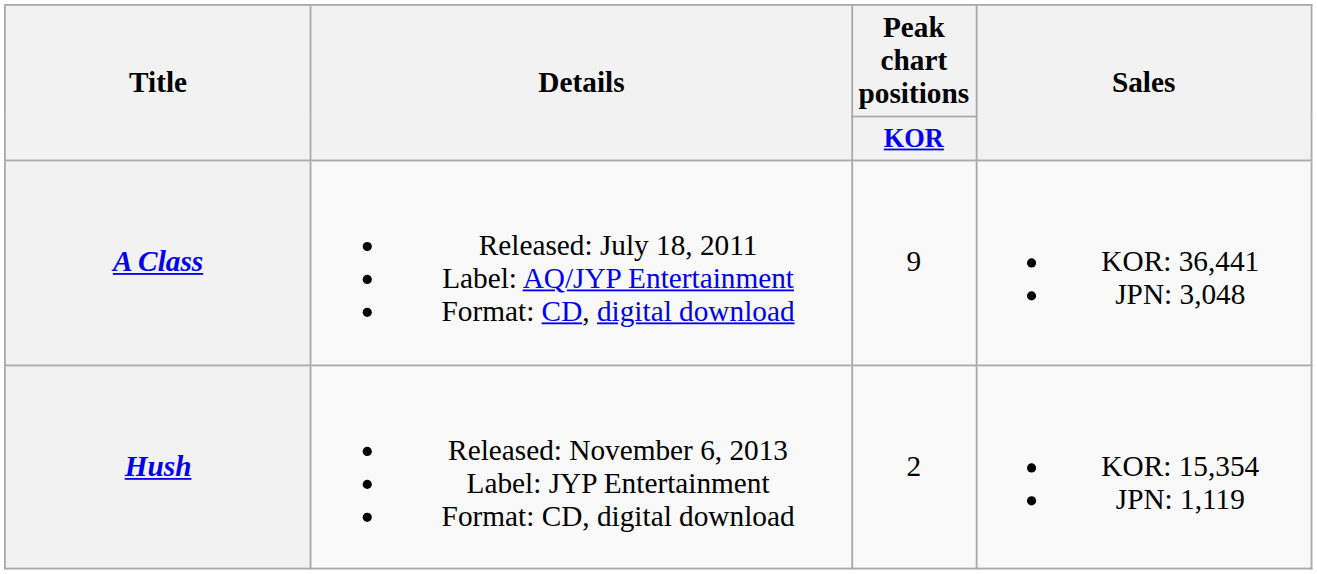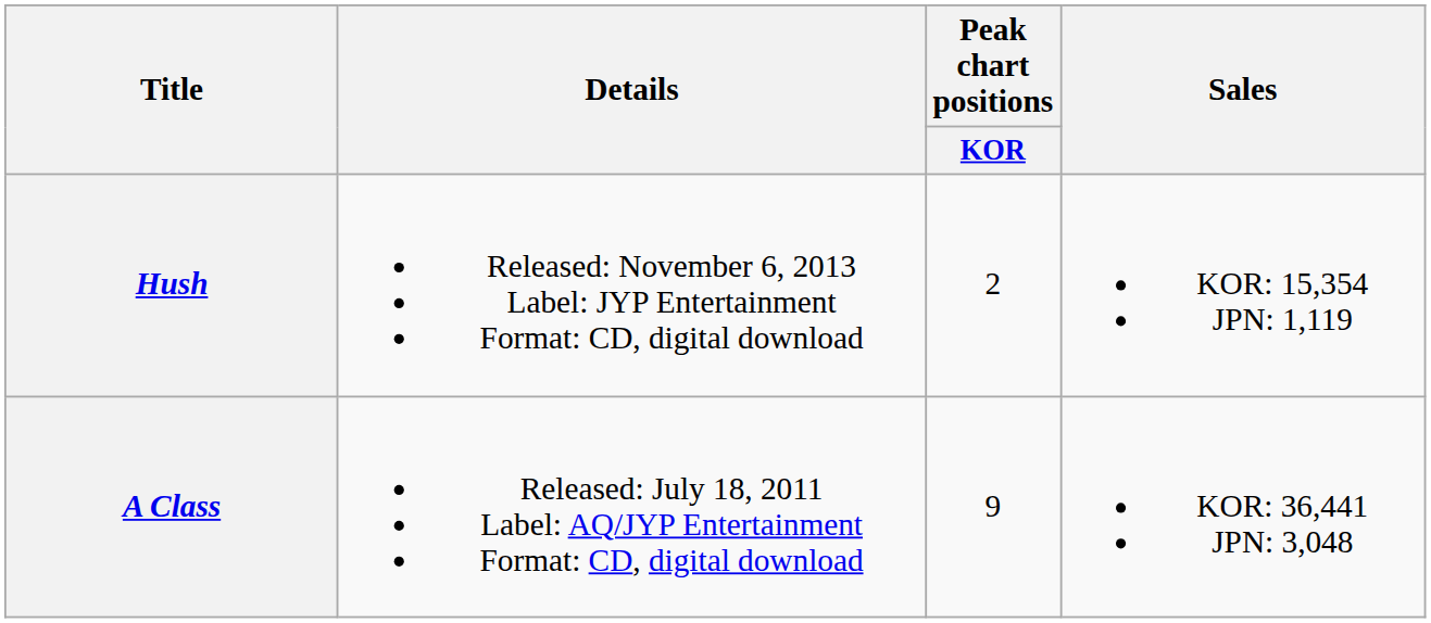 <table class="wikitable plainrowheaders" style="text-align:center;">
 <tr>
 <th scope="col" rowspan="2" style="width:10em;">Title</th>
 <th scope="col" rowspan="2" style="width:18em;">Details</th>
 <th scope="col" colspan="1">Peak<br>chart<br>positions</th>
 <th scope="col" rowspan="2" style="width:11em;">Sales</th>
 </tr>
 <tr>
 <th scope="col" style="width:3em;font-size:90%"><a href='#'>KOR</a><br></th>
 </tr>
 <tr>
+<th scope="row"><em><a href='#'>Hush</a></em></th>
+<td><br><ul><li>Released: November 6, 2013</li><li>Label: JYP Entertainment</li><li>Format: CD, digital download</li></ul></td>
+<td>2</td>
+<td><br><ul><li>KOR: 15,354</li><li>JPN: 1,119</li></ul></td>
+</tr>
+<tr>
 <th scope="row"><em><a href='#'>A Class</a></em></th>
 <td><br><ul><li>Released: July 18, 2011</li><li>Label: <a href='#'>AQ/JYP Entertainment</a></li><li>Format: <a href='#'>CD</a>, <a href='#'>digital download</a></li></ul></td>
 <td>9</td>
 <td><br><ul><li>KOR: 36,441</li><li>JPN: 3,048</li></ul></td>
 </tr>
-<tr>
-<th scope="row"><em><a href='#'>Hush</a></em></th>
-<td><br><ul><li>Released: November 6, 2013</li><li>Label: JYP Entertainment</li><li>Format: CD, digital download</li></ul></td>
-<td>2</td>
-<td><br><ul><li>KOR: 15,354</li><li>JPN: 1,119</li></ul></td>
-</tr>
 </table>
